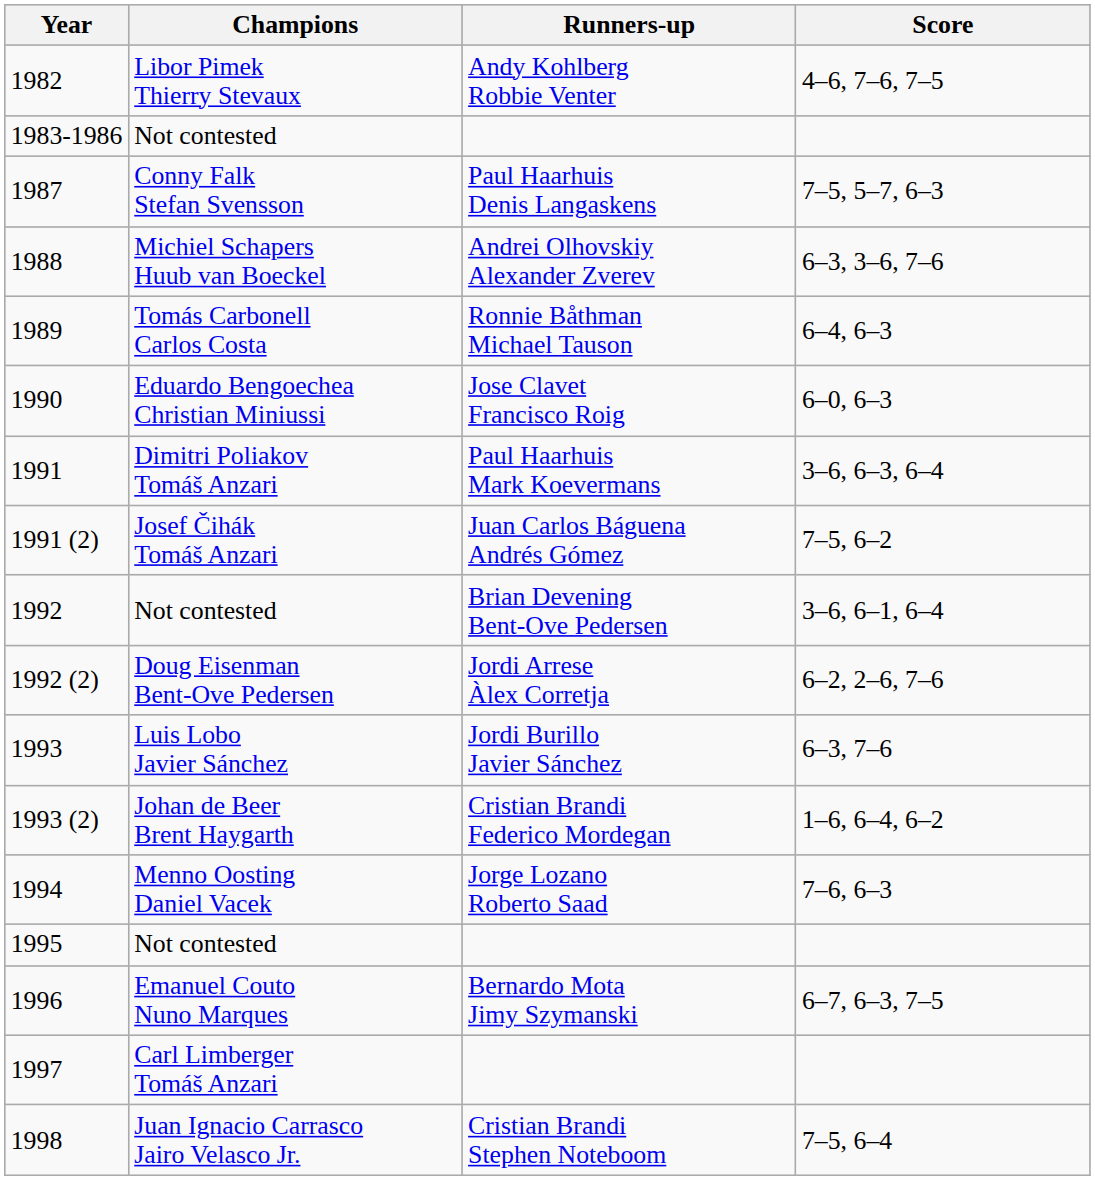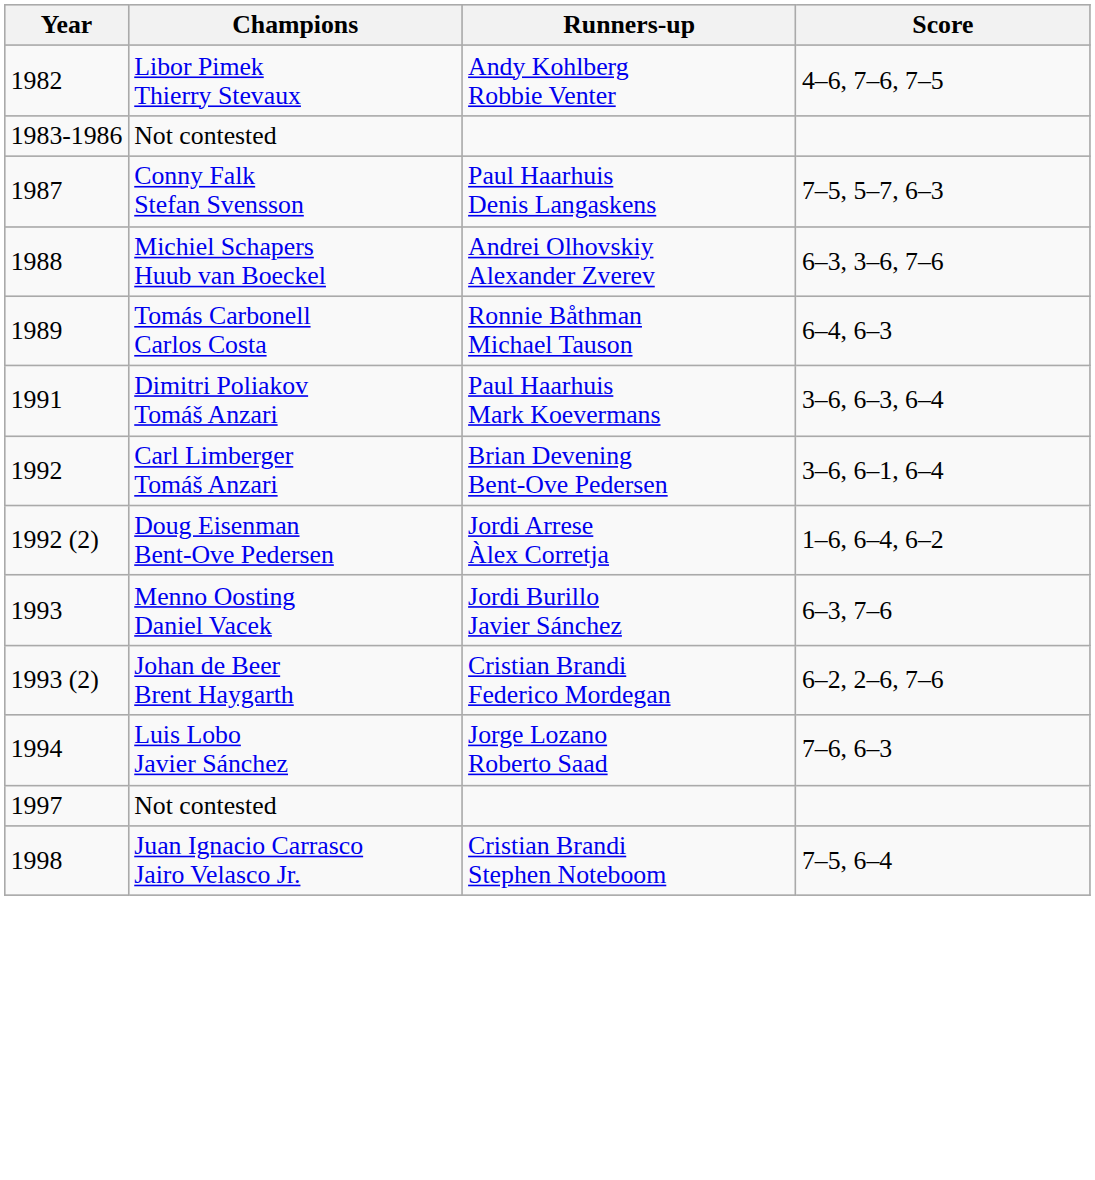 <table class="wikitable">
 <tr>
 <th>Year</th>
 <th width="200">Champions</th>
 <th width="200">Runners-up</th>
 <th width="175">Score</th>
 </tr>
 <tr>
 <td>1982</td>
 <td> <a href='#'>Libor Pimek</a><br> <a href='#'>Thierry Stevaux</a></td>
 <td> <a href='#'>Andy Kohlberg</a><br> <a href='#'>Robbie Venter</a></td>
 <td>4–6, 7–6, 7–5</td>
 </tr>
 <tr>
 <td>1983-1986</td>
 <td>Not contested</td>
 <td></td>
 <td></td>
 </tr>
 <tr>
 <td>1987</td>
 <td> <a href='#'>Conny Falk</a><br> <a href='#'>Stefan Svensson</a></td>
 <td> <a href='#'>Paul Haarhuis</a><br> <a href='#'>Denis Langaskens</a></td>
 <td>7–5, 5–7, 6–3</td>
 </tr>
 <tr>
 <td>1988</td>
 <td> <a href='#'>Michiel Schapers</a><br> <a href='#'>Huub van Boeckel</a></td>
 <td> <a href='#'>Andrei Olhovskiy</a><br> <a href='#'>Alexander Zverev</a></td>
 <td>6–3, 3–6, 7–6</td>
 </tr>
 <tr>
 <td>1989</td>
 <td> <a href='#'>Tomás Carbonell</a><br> <a href='#'>Carlos Costa</a></td>
 <td> <a href='#'>Ronnie Båthman</a><br> <a href='#'>Michael Tauson</a></td>
 <td>6–4, 6–3</td>
 </tr>
 <tr>
-<td>1990</td>
-<td> <a href='#'>Eduardo Bengoechea</a><br> <a href='#'>Christian Miniussi</a></td>
-<td> <a href='#'>Jose Clavet</a><br> <a href='#'>Francisco Roig</a></td>
-<td>6–0, 6–3</td>
-</tr>
-<tr>
 <td>1991</td>
 <td> <a href='#'>Dimitri Poliakov</a><br> <a href='#'>Tomáš Anzari</a></td>
 <td> <a href='#'>Paul Haarhuis</a><br> <a href='#'>Mark Koevermans</a></td>
 <td>3–6, 6–3, 6–4</td>
 </tr>
 <tr>
-<td>1991 (2)</td>
-<td> <a href='#'>Josef Čihák</a><br> <a href='#'>Tomáš Anzari</a></td>
-<td> <a href='#'>Juan Carlos Báguena</a><br> <a href='#'>Andrés Gómez</a></td>
-<td>7–5, 6–2</td>
-</tr>
-<tr>
 <td>1992</td>
-<td>Not contested</td>
+<td> <a href='#'>Carl Limberger</a><br> <a href='#'>Tomáš Anzari</a></td>
 <td> <a href='#'>Brian Devening</a><br> <a href='#'>Bent-Ove Pedersen</a></td>
 <td>3–6, 6–1, 6–4</td>
 </tr>
 <tr>
 <td>1992 (2)</td>
 <td> <a href='#'>Doug Eisenman</a><br> <a href='#'>Bent-Ove Pedersen</a></td>
 <td> <a href='#'>Jordi Arrese</a><br> <a href='#'>Àlex Corretja</a></td>
-<td>6–2, 2–6, 7–6</td>
+<td>1–6, 6–4, 6–2</td>
 </tr>
 <tr>
 <td>1993</td>
-<td> <a href='#'>Luis Lobo</a><br> <a href='#'>Javier Sánchez</a></td>
+<td> <a href='#'>Menno Oosting</a><br> <a href='#'>Daniel Vacek</a></td>
 <td> <a href='#'>Jordi Burillo</a><br> <a href='#'>Javier Sánchez</a></td>
 <td>6–3, 7–6</td>
 </tr>
 <tr>
 <td>1993 (2)</td>
 <td> <a href='#'>Johan de Beer</a><br> <a href='#'>Brent Haygarth</a></td>
 <td> <a href='#'>Cristian Brandi</a><br> <a href='#'>Federico Mordegan</a></td>
-<td>1–6, 6–4, 6–2</td>
+<td>6–2, 2–6, 7–6</td>
 </tr>
 <tr>
 <td>1994</td>
-<td> <a href='#'>Menno Oosting</a><br> <a href='#'>Daniel Vacek</a></td>
+<td> <a href='#'>Luis Lobo</a><br> <a href='#'>Javier Sánchez</a></td>
 <td> <a href='#'>Jorge Lozano</a><br> <a href='#'>Roberto Saad</a></td>
 <td>7–6, 6–3</td>
 </tr>
 <tr>
-<td>1995</td>
+<td>1997</td>
 <td>Not contested</td>
-<td></td>
-<td></td>
-</tr>
-<tr>
-<td>1996</td>
-<td> <a href='#'>Emanuel Couto</a><br> <a href='#'>Nuno Marques</a></td>
-<td> <a href='#'>Bernardo Mota</a><br> <a href='#'>Jimy Szymanski</a></td>
-<td>6–7, 6–3, 7–5</td>
-</tr>
-<tr>
-<td>1997</td>
-<td> <a href='#'>Carl Limberger</a><br> <a href='#'>Tomáš Anzari</a></td>
 <td></td>
 <td></td>
 </tr>
 <tr>
 <td>1998</td>
 <td> <a href='#'>Juan Ignacio Carrasco</a><br> <a href='#'>Jairo Velasco Jr.</a></td>
 <td> <a href='#'>Cristian Brandi</a><br> <a href='#'>Stephen Noteboom</a></td>
 <td>7–5, 6–4</td>
 </tr>
 </table>
